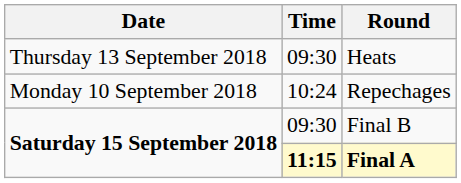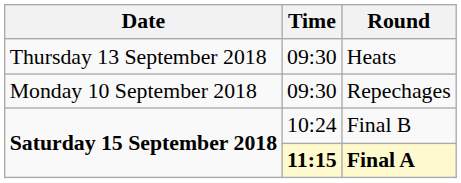 <table class="wikitable">
 <tr>
 <th>Date</th>
 <th>Time</th>
 <th>Round</th>
 </tr>
 <tr>
 <td>Thursday 13 September 2018</td>
 <td>09:30</td>
 <td>Heats</td>
 </tr>
 <tr>
 <td>Monday 10 September 2018</td>
-<td>10:24</td>
+<td>09:30</td>
 <td>Repechages</td>
 </tr>
 <tr>
 <td rowspan=2><strong>Saturday 15 September 2018</strong></td>
-<td>09:30</td>
+<td>10:24</td>
 <td>Final B</td>
 </tr>
 <tr>
 <td style=background:lemonchiffon><strong>11:15</strong></td>
 <td style=background:lemonchiffon><strong>Final A</strong></td>
 </tr>
 </table>
